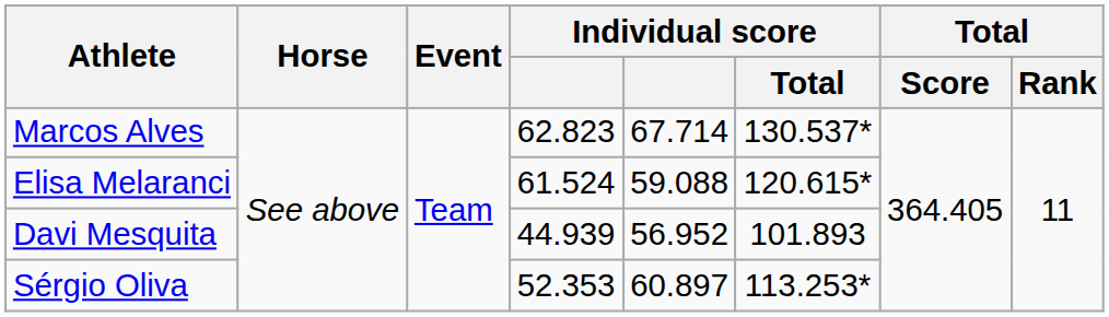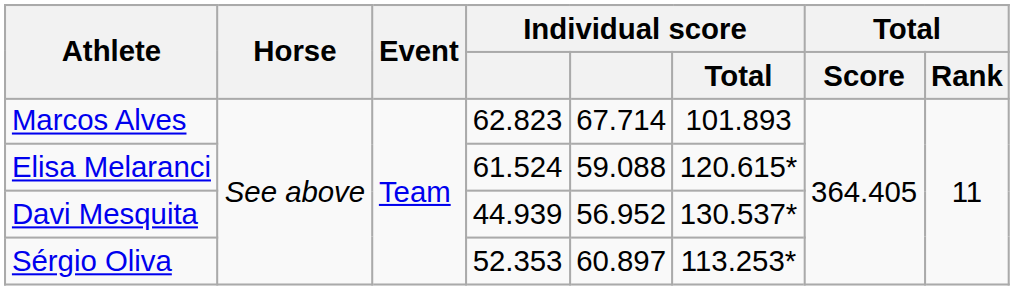 <table class=wikitable style="font-size:90%">
 <tr>
 <th rowspan="2">Athlete</th>
 <th rowspan="2">Horse</th>
 <th rowspan="2">Event</th>
 <th colspan="3">Individual score</th>
 <th colspan="2">Total</th>
 </tr>
 <tr>
 <th></th>
 <th></th>
 <th>Total</th>
 <th>Score</th>
 <th>Rank</th>
 </tr>
 <tr>
 <td><a href='#'>Marcos Alves</a></td>
 <td rowspan=4><em>See above</em></td>
 <td rowspan=4><a href='#'>Team</a></td>
 <td align="center">62.823</td>
 <td align="center">67.714</td>
-<td align="center">130.537*</td>
+<td align="center">101.893</td>
 <td align="center" rowspan="4">364.405</td>
 <td align="center" rowspan="4">11</td>
 </tr>
 <tr>
 <td><a href='#'>Elisa Melaranci</a></td>
 <td align="center">61.524</td>
 <td align="center">59.088</td>
 <td align="center">120.615*</td>
 </tr>
 <tr>
 <td><a href='#'>Davi Mesquita</a></td>
 <td align="center">44.939</td>
 <td align="center">56.952</td>
-<td align="center">101.893</td>
+<td align="center">130.537*</td>
 </tr>
 <tr>
 <td><a href='#'>Sérgio Oliva</a></td>
 <td align="center">52.353</td>
 <td align="center">60.897</td>
 <td align="center">113.253*</td>
 </tr>
 </table>
